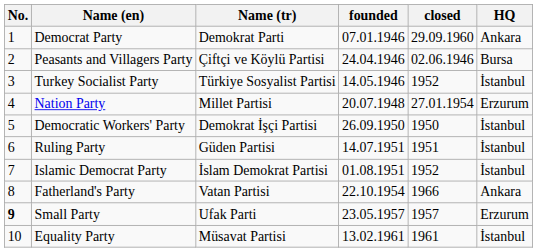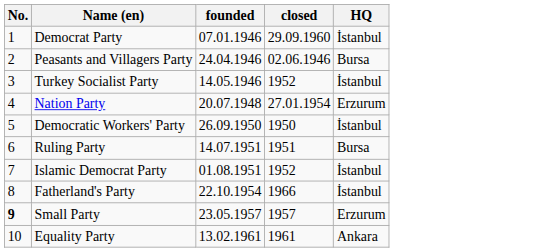 <table class="wikitable collapsible collapsed">
 <tr>
 <th>No.</th>
 <th>Name (en)</th>
-<th>Name (tr)</th>
 <th>founded</th>
 <th>closed</th>
 <th>HQ</th>
 </tr>
 <tr>
 <td>1</td>
 <td>Democrat Party</td>
-<td>Demokrat Parti</td>
 <td>07.01.1946</td>
 <td>29.09.1960</td>
-<td>Ankara</td>
+<td>İstanbul</td>
 </tr>
 <tr>
 <td>2</td>
 <td>Peasants and Villagers Party</td>
-<td>Çiftçi ve Köylü Partisi</td>
 <td>24.04.1946</td>
 <td>02.06.1946</td>
 <td>Bursa</td>
 </tr>
 <tr>
 <td>3</td>
 <td>Turkey Socialist Party</td>
-<td>Türkiye Sosyalist Partisi</td>
 <td>14.05.1946</td>
 <td>1952</td>
 <td>İstanbul</td>
 </tr>
 <tr>
 <td>4</td>
 <td><a href='#'>Nation Party</a></td>
-<td>Millet Partisi</td>
 <td>20.07.1948</td>
 <td>27.01.1954</td>
 <td>Erzurum</td>
 </tr>
 <tr>
 <td>5</td>
 <td>Democratic Workers' Party</td>
-<td>Demokrat İşçi Partisi</td>
 <td>26.09.1950</td>
 <td>1950</td>
 <td>İstanbul</td>
 </tr>
 <tr>
 <td>6</td>
 <td>Ruling Party</td>
-<td>Güden Partisi</td>
 <td>14.07.1951</td>
 <td>1951</td>
-<td>İstanbul</td>
+<td>Bursa</td>
 </tr>
 <tr>
 <td>7</td>
 <td>Islamic Democrat Party</td>
-<td>İslam Demokrat Partisi</td>
 <td>01.08.1951</td>
 <td>1952</td>
 <td>İstanbul</td>
 </tr>
 <tr>
 <td>8</td>
 <td>Fatherland's Party</td>
-<td>Vatan Partisi</td>
 <td>22.10.1954</td>
 <td>1966</td>
-<td>Ankara</td>
+<td>İstanbul</td>
 </tr>
 <tr>
 <td><strong>9</strong></td>
 <td>Small Party</td>
-<td>Ufak Parti</td>
 <td>23.05.1957</td>
 <td>1957</td>
 <td>Erzurum</td>
 </tr>
 <tr>
 <td>10</td>
 <td>Equality Party</td>
-<td>Müsavat Partisi</td>
 <td>13.02.1961</td>
 <td>1961</td>
-<td>İstanbul</td>
+<td>Ankara</td>
 </tr>
 </table>
